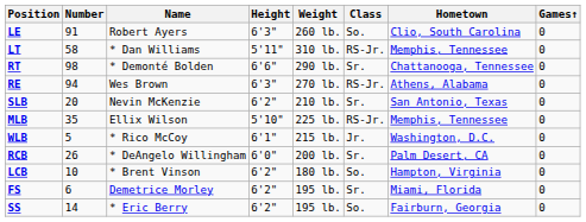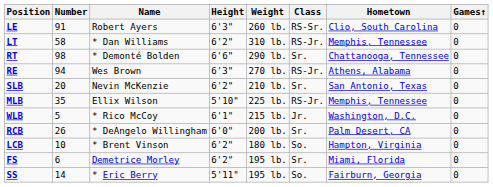 <table class="wikitable">
 <tr>
 <th><strong>Position</strong></th>
 <th><strong>Number</strong></th>
 <th><strong>Name</strong></th>
 <th><strong>Height</strong></th>
 <th><strong>Weight</strong></th>
 <th><strong>Class</strong></th>
 <th><strong>Hometown</strong></th>
 <th><strong>Games↑</strong></th>
 </tr>
 <tr>
 <td><strong><a href='#'>LE</a></strong></td>
 <td>91</td>
 <td>Robert Ayers</td>
 <td>6'3"</td>
 <td>260 lb.</td>
-<td>So.</td>
+<td>RS-Sr.</td>
 <td><a href='#'>Clio, South Carolina</a></td>
 <td>0</td>
 </tr>
 <tr>
 <td><strong><a href='#'>LT</a></strong></td>
 <td>58</td>
 <td>* Dan Williams</td>
-<td>5'11"</td>
+<td>6'2"</td>
 <td>310 lb.</td>
 <td>RS-Jr.</td>
 <td><a href='#'>Memphis, Tennessee</a></td>
 <td>0</td>
 </tr>
 <tr>
 <td><strong><a href='#'>RT</a></strong></td>
 <td>98</td>
 <td>* Demonté Bolden</td>
 <td>6'6"</td>
 <td>290 lb.</td>
 <td>Sr.</td>
 <td><a href='#'>Chattanooga, Tennessee</a></td>
 <td>0</td>
 </tr>
 <tr>
 <td><strong><a href='#'>RE</a></strong></td>
 <td>94</td>
 <td>Wes Brown</td>
 <td>6'3"</td>
 <td>270 lb.</td>
 <td>RS-Jr.</td>
 <td><a href='#'>Athens, Alabama</a></td>
 <td>0</td>
 </tr>
 <tr>
 <td><strong><a href='#'>SLB</a></strong></td>
 <td>20</td>
 <td>Nevin McKenzie</td>
 <td>6'2"</td>
 <td>210 lb.</td>
 <td>Sr.</td>
 <td><a href='#'>San Antonio, Texas</a></td>
 <td>0</td>
 </tr>
 <tr>
 <td><strong><a href='#'>MLB</a></strong></td>
 <td>35</td>
 <td>Ellix Wilson</td>
 <td>5'10"</td>
 <td>225 lb.</td>
 <td>RS-Jr.</td>
 <td><a href='#'>Memphis, Tennessee</a></td>
 <td>0</td>
 </tr>
 <tr>
 <td><strong><a href='#'>WLB</a></strong></td>
 <td>5</td>
 <td>* Rico McCoy</td>
 <td>6'1"</td>
 <td>215 lb.</td>
 <td>Jr.</td>
 <td><a href='#'>Washington, D.C.</a></td>
 <td>0</td>
 </tr>
 <tr>
 <td><strong><a href='#'>RCB</a></strong></td>
 <td>26</td>
 <td>* DeAngelo Willingham</td>
 <td>6'0"</td>
 <td>200 lb.</td>
 <td>Sr.</td>
 <td><a href='#'>Palm Desert, CA</a></td>
 <td>0</td>
 </tr>
 <tr>
 <td><strong><a href='#'>LCB</a></strong></td>
 <td>10</td>
 <td>* Brent Vinson</td>
 <td>6'2"</td>
 <td>180 lb.</td>
 <td>So.</td>
 <td><a href='#'>Hampton, Virginia</a></td>
 <td>0</td>
 </tr>
 <tr>
 <td><strong><a href='#'>FS</a></strong></td>
 <td>6</td>
 <td><a href='#'>Demetrice Morley</a></td>
 <td>6'2"</td>
 <td>195 lb.</td>
 <td>Sr.</td>
 <td><a href='#'>Miami, Florida</a></td>
 <td>0</td>
 </tr>
 <tr>
 <td><strong><a href='#'>SS</a></strong></td>
 <td>14</td>
 <td>* <a href='#'>Eric Berry</a></td>
-<td>6'2"</td>
+<td>5'11"</td>
 <td>195 lb.</td>
 <td>So.</td>
 <td><a href='#'>Fairburn, Georgia</a></td>
 <td>0</td>
 </tr>
 </table>
